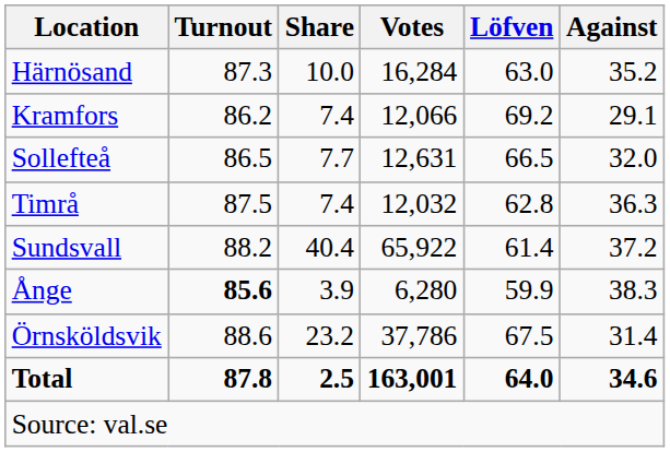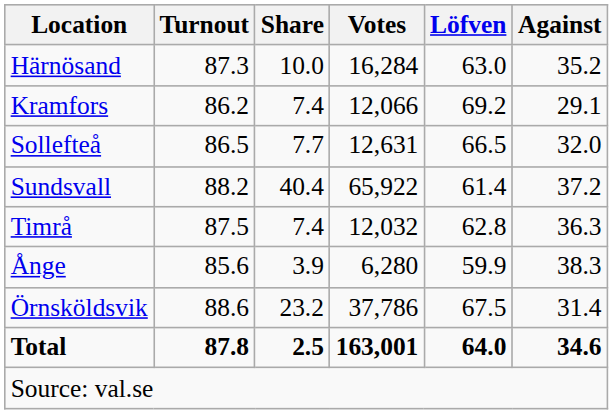 <table class="wikitable sortable" style=text-align:right>
 <tr>
 <th>Location</th>
 <th>Turnout</th>
 <th>Share</th>
 <th>Votes</th>
 <th><a href='#'>Löfven</a></th>
 <th>Against</th>
 </tr>
 <tr>
 <td align=left><a href='#'>Härnösand</a></td>
 <td>87.3</td>
 <td>10.0</td>
 <td>16,284</td>
 <td>63.0</td>
 <td>35.2</td>
 </tr>
 <tr>
 <td align=left><a href='#'>Kramfors</a></td>
 <td>86.2</td>
 <td>7.4</td>
 <td>12,066</td>
 <td>69.2</td>
 <td>29.1</td>
 </tr>
 <tr>
 <td align=left><a href='#'>Sollefteå</a></td>
 <td>86.5</td>
 <td>7.7</td>
 <td>12,631</td>
 <td>66.5</td>
 <td>32.0</td>
 </tr>
 <tr>
+<td align=left><a href='#'>Sundsvall</a></td>
+<td>88.2</td>
+<td>40.4</td>
+<td>65,922</td>
+<td>61.4</td>
+<td>37.2</td>
+</tr>
+<tr>
 <td align=left><a href='#'>Timrå</a></td>
 <td>87.5</td>
 <td>7.4</td>
 <td>12,032</td>
 <td>62.8</td>
 <td>36.3</td>
 </tr>
 <tr>
-<td align=left><a href='#'>Sundsvall</a></td>
-<td>88.2</td>
-<td>40.4</td>
-<td>65,922</td>
-<td>61.4</td>
-<td>37.2</td>
-</tr>
-<tr>
 <td align=left><a href='#'>Ånge</a></td>
-<td><strong>85.6</strong></td>
+<td>85.6</td>
 <td>3.9</td>
 <td>6,280</td>
 <td>59.9</td>
 <td>38.3</td>
 </tr>
 <tr>
 <td align=left><a href='#'>Örnsköldsvik</a></td>
 <td>88.6</td>
 <td>23.2</td>
 <td>37,786</td>
 <td>67.5</td>
 <td>31.4</td>
 </tr>
 <tr>
 <td align=left><strong>Total</strong></td>
 <td><strong>87.8</strong></td>
 <td><strong>2.5</strong></td>
 <td><strong>163,001</strong></td>
 <td><strong>64.0</strong></td>
 <td><strong>34.6</strong></td>
 </tr>
 <tr>
 <td align=left colspan=6>Source: val.se</td>
 </tr>
 </table>
